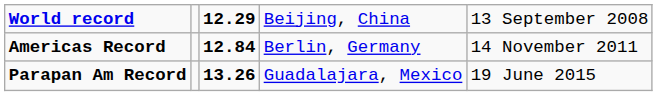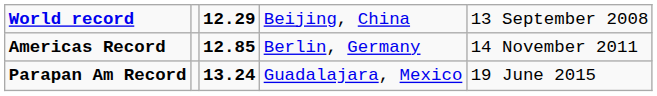 <table class="wikitable">
 <tr>
 <td><strong><a href='#'>World record</a></strong></td>
 <td></td>
 <td><strong>12.29</strong></td>
 <td><a href='#'>Beijing</a>, <a href='#'>China</a></td>
 <td>13 September 2008</td>
 </tr>
 <tr>
 <td><strong>Americas Record</strong></td>
 <td></td>
-<td><strong>12.84</strong></td>
+<td><strong>12.85</strong></td>
 <td><a href='#'>Berlin</a>, <a href='#'>Germany</a></td>
 <td>14 November 2011</td>
 </tr>
 <tr>
 <td><strong>Parapan Am Record</strong></td>
 <td></td>
-<td><strong>13.26</strong></td>
+<td><strong>13.24</strong></td>
 <td><a href='#'>Guadalajara</a>, <a href='#'>Mexico</a></td>
 <td>19 June  2015</td>
 </tr>
 </table>
